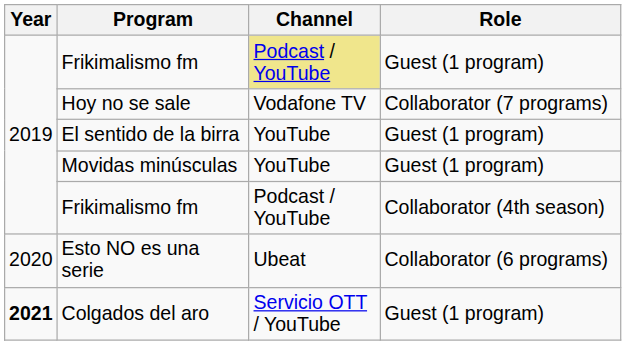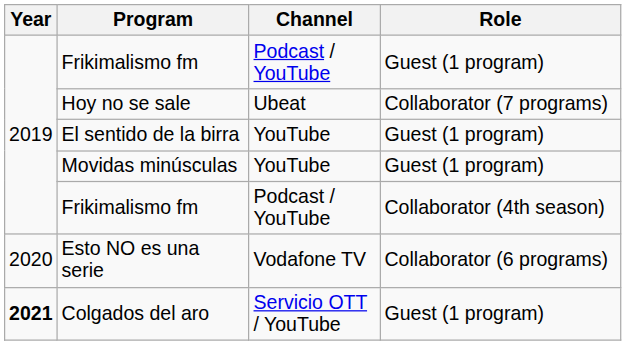 <table class="wikitable">
 <tr>
 <th>Year</th>
 <th width="150 px">Program</th>
 <th width="100 px">Channel</th>
 <th width="190 px">Role</th>
 </tr>
 <tr>
 <td rowspan="5">2019</td>
 <td>Frikimalismo fm</td>
-<td style="background: khaki;"><a href='#'>Podcast</a> / <a href='#'>YouTube</a></td>
+<td><a href='#'>Podcast</a> / <a href='#'>YouTube</a></td>
 <td>Guest (1 program)</td>
 </tr>
 <tr>
 <td>Hoy no se sale</td>
-<td>Vodafone TV</td>
+<td>Ubeat</td>
 <td>Collaborator (7 programs)</td>
 </tr>
 <tr>
 <td>El sentido de la birra</td>
 <td>YouTube</td>
 <td>Guest (1 program)</td>
 </tr>
 <tr>
 <td>Movidas minúsculas</td>
 <td>YouTube</td>
 <td>Guest (1 program)</td>
 </tr>
 <tr>
 <td>Frikimalismo fm</td>
 <td>Podcast / YouTube</td>
 <td>Collaborator (4th season)</td>
 </tr>
 <tr>
 <td>2020</td>
 <td>Esto NO es una serie</td>
-<td>Ubeat</td>
+<td>Vodafone TV</td>
 <td>Collaborator (6 programs)</td>
 </tr>
 <tr>
 <td><strong>2021</strong></td>
 <td>Colgados del aro</td>
 <td><a href='#'>Servicio OTT</a> / YouTube</td>
 <td>Guest (1 program)</td>
 </tr>
 </table>
